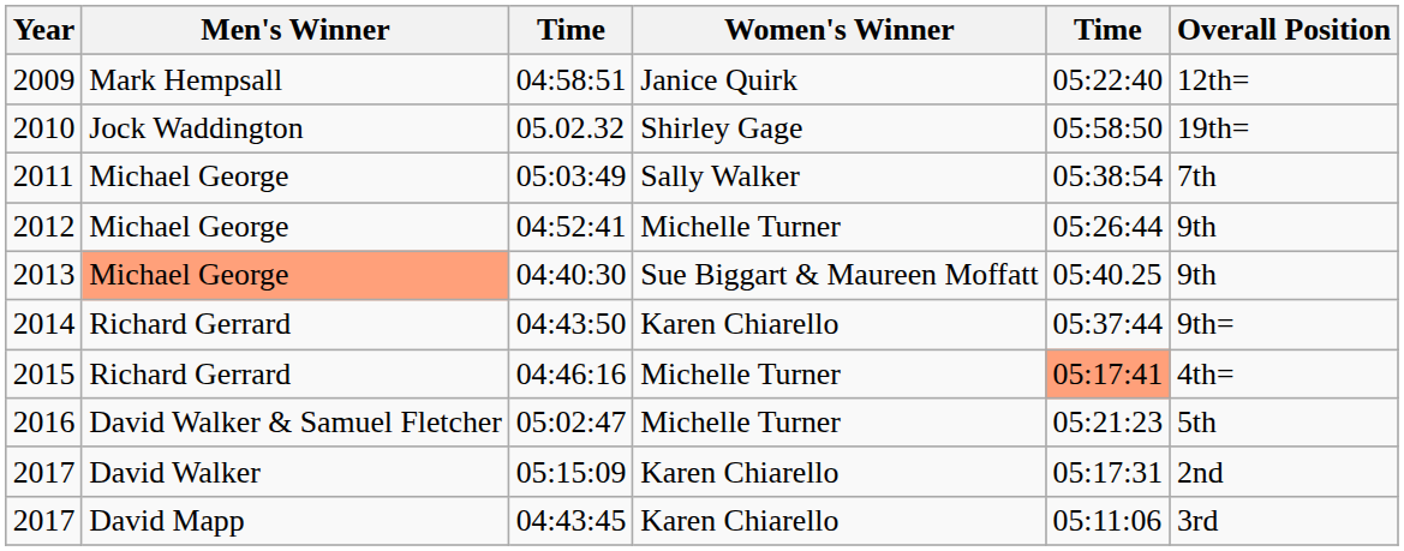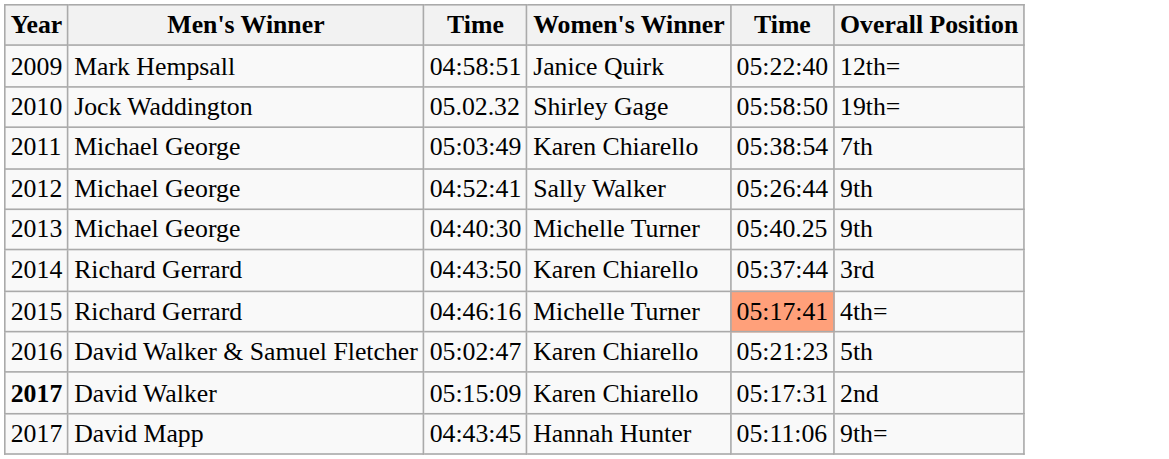 <table class="wikitable">
 <tr>
 <th>Year</th>
 <th>Men's Winner</th>
 <th>Time</th>
 <th>Women's Winner</th>
 <th>Time</th>
 <th>Overall Position</th>
 </tr>
 <tr>
 <td>2009</td>
 <td>Mark Hempsall</td>
 <td>04:58:51</td>
 <td>Janice Quirk</td>
 <td>05:22:40</td>
 <td>12th=</td>
 </tr>
 <tr>
 <td>2010</td>
 <td>Jock Waddington</td>
 <td>05.02.32</td>
 <td>Shirley Gage</td>
 <td>05:58:50</td>
 <td>19th=</td>
 </tr>
 <tr>
 <td>2011</td>
 <td>Michael George</td>
 <td>05:03:49</td>
-<td>Sally Walker</td>
+<td>Karen Chiarello</td>
 <td>05:38:54</td>
 <td>7th</td>
 </tr>
 <tr>
 <td>2012</td>
 <td>Michael George</td>
 <td>04:52:41</td>
-<td>Michelle Turner</td>
+<td>Sally Walker</td>
 <td>05:26:44</td>
 <td>9th</td>
 </tr>
 <tr>
 <td>2013</td>
-<td style="background: lightsalmon;">Michael George</td>
+<td>Michael George</td>
 <td>04:40:30</td>
-<td>Sue Biggart & Maureen Moffatt</td>
+<td>Michelle Turner</td>
 <td>05:40.25</td>
 <td>9th</td>
 </tr>
 <tr>
 <td>2014</td>
 <td>Richard Gerrard</td>
 <td>04:43:50</td>
 <td>Karen Chiarello</td>
 <td>05:37:44</td>
-<td>9th=</td>
+<td>3rd</td>
 </tr>
 <tr>
 <td>2015</td>
 <td>Richard Gerrard</td>
 <td>04:46:16</td>
 <td>Michelle Turner</td>
 <td style="background: lightsalmon;">05:17:41</td>
 <td>4th=</td>
 </tr>
 <tr>
 <td>2016</td>
 <td>David Walker & Samuel Fletcher</td>
 <td>05:02:47</td>
-<td>Michelle Turner</td>
+<td>Karen Chiarello</td>
 <td>05:21:23</td>
 <td>5th</td>
 </tr>
 <tr>
-<td>2017</td>
+<td><strong>2017</strong></td>
 <td>David Walker</td>
 <td>05:15:09</td>
 <td>Karen Chiarello</td>
 <td>05:17:31</td>
 <td>2nd</td>
 </tr>
 <tr>
 <td>2017</td>
 <td>David Mapp</td>
 <td>04:43:45</td>
-<td>Karen Chiarello</td>
+<td>Hannah Hunter</td>
 <td>05:11:06</td>
-<td>3rd</td>
+<td>9th=</td>
 </tr>
 </table>
